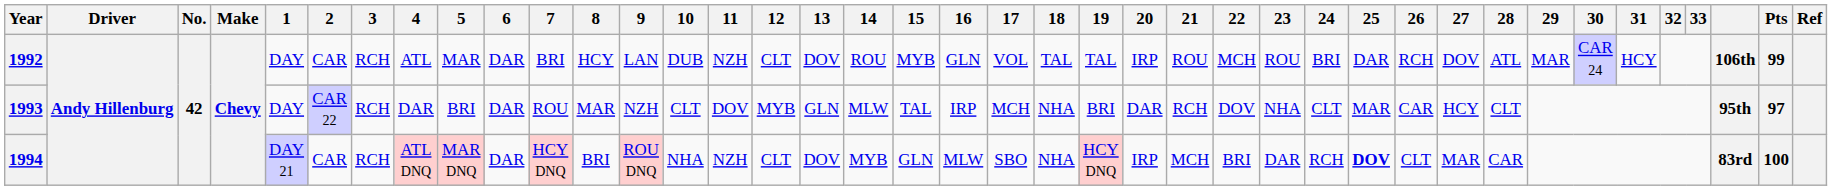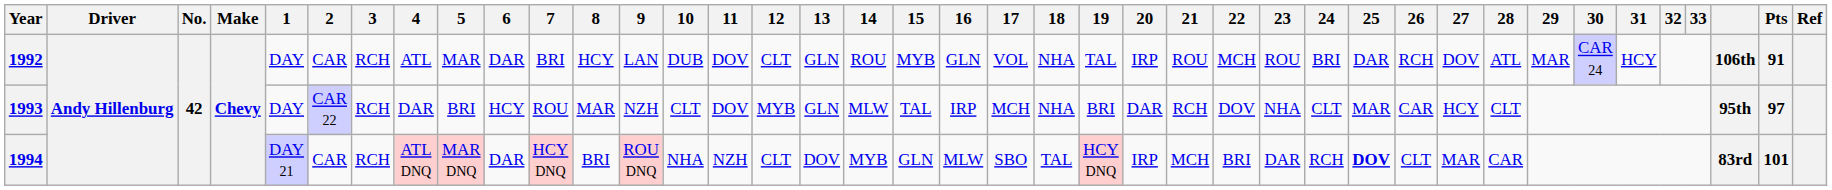 <table class="wikitable" style="text-align:center; font-size:75%">
 <tr>
 <th>Year</th>
 <th>Driver</th>
 <th>No.</th>
 <th>Make</th>
 <th>1</th>
 <th>2</th>
 <th>3</th>
 <th>4</th>
 <th>5</th>
 <th>6</th>
 <th>7</th>
 <th>8</th>
 <th>9</th>
 <th>10</th>
 <th>11</th>
 <th>12</th>
 <th>13</th>
 <th>14</th>
 <th>15</th>
 <th>16</th>
 <th>17</th>
 <th>18</th>
 <th>19</th>
 <th>20</th>
 <th>21</th>
 <th>22</th>
 <th>23</th>
 <th>24</th>
 <th>25</th>
 <th>26</th>
 <th>27</th>
 <th>28</th>
 <th>29</th>
 <th>30</th>
 <th>31</th>
 <th>32</th>
 <th>33</th>
 <th></th>
 <th>Pts</th>
 <th>Ref</th>
 </tr>
 <tr>
 <th><a href='#'>1992</a></th>
 <th rowspan=3><a href='#'>Andy Hillenburg</a></th>
 <th rowspan=3>42</th>
 <th rowspan=3><a href='#'>Chevy</a></th>
 <td><a href='#'>DAY</a></td>
 <td><a href='#'>CAR</a></td>
 <td><a href='#'>RCH</a></td>
 <td><a href='#'>ATL</a></td>
 <td><a href='#'>MAR</a></td>
 <td><a href='#'>DAR</a></td>
 <td><a href='#'>BRI</a></td>
 <td><a href='#'>HCY</a></td>
 <td><a href='#'>LAN</a></td>
 <td><a href='#'>DUB</a></td>
-<td><a href='#'>NZH</a></td>
+<td><a href='#'>DOV</a></td>
 <td><a href='#'>CLT</a></td>
-<td><a href='#'>DOV</a></td>
+<td><a href='#'>GLN</a></td>
 <td><a href='#'>ROU</a></td>
 <td><a href='#'>MYB</a></td>
 <td><a href='#'>GLN</a></td>
 <td><a href='#'>VOL</a></td>
-<td><a href='#'>TAL</a></td>
+<td><a href='#'>NHA</a></td>
 <td><a href='#'>TAL</a></td>
 <td><a href='#'>IRP</a></td>
 <td><a href='#'>ROU</a></td>
 <td><a href='#'>MCH</a></td>
 <td><a href='#'>ROU</a></td>
 <td><a href='#'>BRI</a></td>
 <td><a href='#'>DAR</a></td>
 <td><a href='#'>RCH</a></td>
 <td><a href='#'>DOV</a></td>
 <td><a href='#'>ATL</a></td>
 <td><a href='#'>MAR</a></td>
 <td style="background:#CFCFFF;"><a href='#'>CAR</a><br><small>24</small></td>
 <td><a href='#'>HCY</a></td>
 <td colspan=2></td>
 <th>106th</th>
-<th>99</th>
+<th>91</th>
 <th></th>
 </tr>
 <tr>
 <th><a href='#'>1993</a></th>
 <td><a href='#'>DAY</a></td>
 <td style="background:#CFCFFF;"><a href='#'>CAR</a><br><small>22</small></td>
 <td><a href='#'>RCH</a></td>
 <td><a href='#'>DAR</a></td>
 <td><a href='#'>BRI</a></td>
-<td><a href='#'>DAR</a></td>
+<td><a href='#'>HCY</a></td>
 <td><a href='#'>ROU</a></td>
 <td><a href='#'>MAR</a></td>
 <td><a href='#'>NZH</a></td>
 <td><a href='#'>CLT</a></td>
 <td><a href='#'>DOV</a></td>
 <td><a href='#'>MYB</a></td>
 <td><a href='#'>GLN</a></td>
 <td><a href='#'>MLW</a></td>
 <td><a href='#'>TAL</a></td>
 <td><a href='#'>IRP</a></td>
 <td><a href='#'>MCH</a></td>
 <td><a href='#'>NHA</a></td>
 <td><a href='#'>BRI</a></td>
 <td><a href='#'>DAR</a></td>
 <td><a href='#'>RCH</a></td>
 <td><a href='#'>DOV</a></td>
 <td><a href='#'>NHA</a></td>
 <td><a href='#'>CLT</a></td>
 <td><a href='#'>MAR</a></td>
 <td><a href='#'>CAR</a></td>
 <td><a href='#'>HCY</a></td>
 <td><a href='#'>CLT</a></td>
 <td colspan=5></td>
 <th>95th</th>
 <th>97</th>
 <th></th>
 </tr>
 <tr>
 <th><a href='#'>1994</a></th>
 <td style="background:#CFCFFF;"><a href='#'>DAY</a><br><small>21</small></td>
 <td><a href='#'>CAR</a></td>
 <td><a href='#'>RCH</a></td>
 <td style="background:#FFCFCF;"><a href='#'>ATL</a><br><small>DNQ</small></td>
 <td style="background:#FFCFCF;"><a href='#'>MAR</a><br><small>DNQ</small></td>
 <td><a href='#'>DAR</a></td>
 <td style="background:#FFCFCF;"><a href='#'>HCY</a><br><small>DNQ</small></td>
 <td><a href='#'>BRI</a></td>
 <td style="background:#FFCFCF;"><a href='#'>ROU</a><br><small>DNQ</small></td>
 <td><a href='#'>NHA</a></td>
 <td><a href='#'>NZH</a></td>
 <td><a href='#'>CLT</a></td>
 <td><a href='#'>DOV</a></td>
 <td><a href='#'>MYB</a></td>
 <td><a href='#'>GLN</a></td>
 <td><a href='#'>MLW</a></td>
 <td><a href='#'>SBO</a></td>
-<td><a href='#'>NHA</a></td>
+<td><a href='#'>TAL</a></td>
 <td style="background:#FFCFCF;"><a href='#'>HCY</a><br><small>DNQ</small></td>
 <td><a href='#'>IRP</a></td>
 <td><a href='#'>MCH</a></td>
 <td><a href='#'>BRI</a></td>
 <td><a href='#'>DAR</a></td>
 <td><a href='#'>RCH</a></td>
 <td><strong><a href='#'>DOV</a></strong></td>
 <td><a href='#'>CLT</a></td>
 <td><a href='#'>MAR</a></td>
 <td><a href='#'>CAR</a></td>
 <td colspan=5></td>
 <th>83rd</th>
-<th>100</th>
+<th>101</th>
 <th></th>
 </tr>
 </table>
